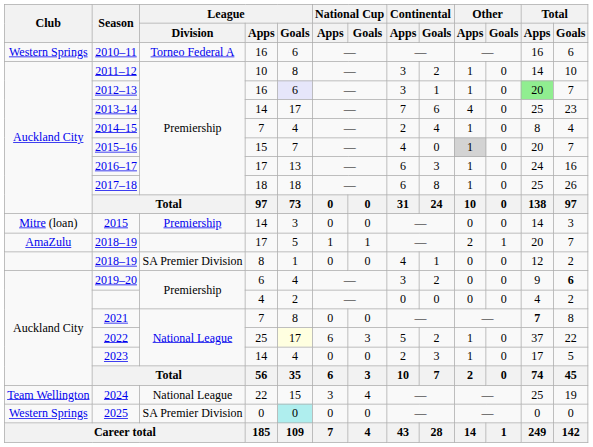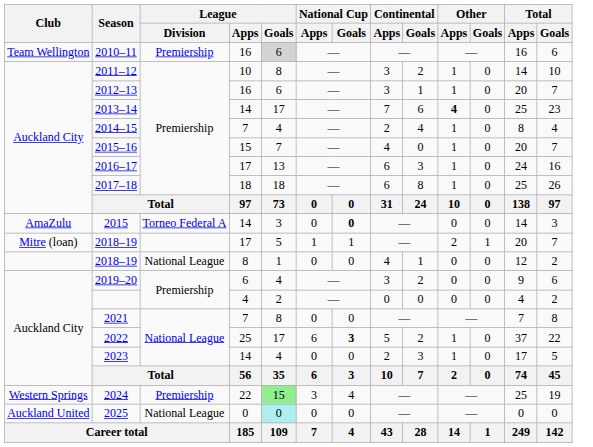 <table class="wikitable", style="text-align:center">
 <tr>
 <th rowspan="2">Club</th>
 <th rowspan="2">Season</th>
 <th colspan="3">League</th>
 <th colspan="2">National Cup</th>
 <th colspan="2">Continental</th>
 <th colspan="2">Other</th>
 <th colspan="2">Total</th>
 </tr>
 <tr>
 <th>Division</th>
 <th>Apps</th>
 <th>Goals</th>
 <th>Apps</th>
 <th>Goals</th>
 <th>Apps</th>
 <th>Goals</th>
 <th>Apps</th>
 <th>Goals</th>
 <th>Apps</th>
 <th>Goals</th>
 </tr>
 <tr>
-<td><a href='#'>Western Springs</a></td>
+<td><a href='#'>Team Wellington</a></td>
 <td><a href='#'>2010–11</a></td>
-<td><a href='#'>Torneo Federal A</a></td>
+<td><a href='#'>Premiership</a></td>
 <td>16</td>
-<td>6</td>
+<td style="background: lightgrey;">6</td>
 <td colspan="2">—</td>
 <td colspan="2">—</td>
 <td colspan="2">—</td>
 <td>16</td>
 <td>6</td>
 </tr>
 <tr>
 <td rowspan="8"><a href='#'>Auckland City</a></td>
 <td><a href='#'>2011–12</a></td>
 <td rowspan="7">Premiership</td>
 <td>10</td>
 <td>8</td>
 <td colspan="2">—</td>
 <td>3</td>
 <td>2</td>
 <td>1</td>
 <td>0</td>
 <td>14</td>
 <td>10</td>
 </tr>
 <tr>
 <td><a href='#'>2012–13</a></td>
 <td>16</td>
-<td style="background: lavender;">6</td>
+<td>6</td>
 <td colspan="2">—</td>
 <td>3</td>
 <td>1</td>
 <td>1</td>
 <td>0</td>
-<td style="background: lightgreen;">20</td>
+<td>20</td>
 <td>7</td>
 </tr>
 <tr>
 <td><a href='#'>2013–14</a></td>
 <td>14</td>
 <td>17</td>
 <td colspan="2">—</td>
 <td>7</td>
 <td>6</td>
-<td>4</td>
+<td><strong>4</strong></td>
 <td>0</td>
 <td>25</td>
 <td>23</td>
 </tr>
 <tr>
 <td><a href='#'>2014–15</a></td>
 <td>7</td>
 <td>4</td>
 <td colspan="2">—</td>
 <td>2</td>
 <td>4</td>
 <td>1</td>
 <td>0</td>
 <td>8</td>
 <td>4</td>
 </tr>
 <tr>
 <td><a href='#'>2015–16</a></td>
 <td>15</td>
 <td>7</td>
 <td colspan="2">—</td>
 <td>4</td>
 <td>0</td>
-<td style="background: lightgrey;">1</td>
+<td>1</td>
 <td>0</td>
 <td>20</td>
 <td>7</td>
 </tr>
 <tr>
 <td><a href='#'>2016–17</a></td>
 <td>17</td>
 <td>13</td>
 <td colspan="2">—</td>
 <td>6</td>
 <td>3</td>
 <td>1</td>
 <td>0</td>
 <td>24</td>
 <td>16</td>
 </tr>
 <tr>
 <td><a href='#'>2017–18</a></td>
 <td>18</td>
 <td>18</td>
 <td colspan="2">—</td>
 <td>6</td>
 <td>8</td>
 <td>1</td>
 <td>0</td>
 <td>25</td>
 <td>26</td>
 </tr>
 <tr>
 <th colspan="2">Total</th>
 <th>97</th>
 <th>73</th>
 <th>0</th>
 <th>0</th>
 <th>31</th>
 <th>24</th>
 <th>10</th>
 <th>0</th>
 <th>138</th>
 <th>97</th>
 </tr>
 <tr>
-<td><a href='#'>Mitre</a> (loan)</td>
+<td><a href='#'>AmaZulu</a></td>
 <td><a href='#'>2015</a></td>
-<td><a href='#'>Premiership</a></td>
+<td><a href='#'>Torneo Federal A</a></td>
 <td>14</td>
 <td>3</td>
 <td>0</td>
-<td>0</td>
+<td><strong>0</strong></td>
 <td colspan="2">—</td>
 <td>0</td>
 <td>0</td>
 <td>14</td>
 <td>3<br></td>
 </tr>
 <tr>
-<td><a href='#'>AmaZulu</a></td>
+<td><a href='#'>Mitre</a> (loan)</td>
 <td><a href='#'>2018–19</a></td>
 <td></td>
 <td>17</td>
 <td>5</td>
 <td>1</td>
 <td>1</td>
 <td colspan="2">—</td>
 <td>2</td>
 <td>1</td>
 <td>20</td>
 <td>7</td>
 </tr>
 <tr>
 <td></td>
 <td><a href='#'>2018–19</a></td>
-<td>SA Premier Division</td>
+<td>National League</td>
 <td>8</td>
 <td>1</td>
 <td>0</td>
 <td>0</td>
 <td>4</td>
 <td>1</td>
 <td>0</td>
 <td>0</td>
 <td>12</td>
 <td>2</td>
 </tr>
 <tr>
 <td rowspan="6">Auckland City</td>
 <td><a href='#'>2019–20</a></td>
 <td rowspan="2">Premiership</td>
 <td>6</td>
 <td>4</td>
 <td colspan=2>—</td>
 <td>3</td>
 <td>2</td>
 <td>0</td>
 <td>0</td>
 <td>9</td>
-<td><strong>6</strong></td>
+<td>6</td>
 </tr>
 <tr>
 <td></td>
 <td>4</td>
 <td>2</td>
 <td colspan=2>—</td>
 <td>0</td>
 <td>0</td>
 <td>0</td>
 <td>0</td>
 <td>4</td>
 <td>2</td>
 </tr>
 <tr>
 <td><a href='#'>2021</a></td>
 <td rowspan="3"><a href='#'>National League</a></td>
 <td>7</td>
 <td>8</td>
 <td>0</td>
 <td>0</td>
 <td colspan=2>—</td>
 <td colspan=2>—</td>
-<td><strong>7</strong></td>
+<td>7</td>
 <td>8</td>
 </tr>
 <tr>
 <td><a href='#'>2022</a></td>
 <td>25</td>
-<td style="background: lightyellow;">17</td>
+<td>17</td>
 <td>6</td>
-<td>3</td>
+<td><strong>3</strong></td>
 <td>5</td>
 <td>2</td>
 <td>1</td>
 <td>0</td>
 <td>37</td>
 <td>22</td>
 </tr>
 <tr>
 <td><a href='#'>2023</a></td>
 <td>14</td>
 <td>4</td>
 <td>0</td>
 <td>0</td>
 <td>2</td>
 <td>3</td>
 <td>1</td>
 <td>0</td>
 <td>17</td>
 <td>5</td>
 </tr>
 <tr>
 <th colspan="2">Total</th>
 <th>56</th>
 <th>35</th>
 <th>6</th>
 <th>3</th>
 <th>10</th>
 <th>7</th>
 <th>2</th>
 <th>0</th>
 <th>74</th>
 <th>45</th>
 </tr>
 <tr>
-<td><a href='#'>Team Wellington</a></td>
+<td><a href='#'>Western Springs</a></td>
 <td><a href='#'>2024</a></td>
-<td>National League</td>
+<td><a href='#'>Premiership</a></td>
 <td>22</td>
-<td>15</td>
+<td style="background: lightgreen;">15</td>
 <td>3</td>
 <td>4</td>
 <td colspan=2>—</td>
 <td colspan=2>—</td>
 <td>25</td>
 <td>19</td>
 </tr>
 <tr>
-<td><a href='#'>Western Springs</a></td>
+<td><a href='#'>Auckland United</a></td>
 <td><a href='#'>2025</a></td>
-<td>SA Premier Division</td>
+<td>National League</td>
 <td>0</td>
 <td style="background: paleturquoise;">0</td>
 <td>0</td>
 <td>0</td>
 <td colspan=2>—</td>
 <td colspan=2>—</td>
 <td>0</td>
 <td>0</td>
 </tr>
 <tr>
 <th colspan="3">Career total</th>
 <th>185</th>
 <th>109</th>
 <th>7</th>
 <th>4</th>
 <th>43</th>
 <th>28</th>
 <th>14</th>
 <th>1</th>
 <th>249</th>
 <th>142</th>
 </tr>
 </table>
